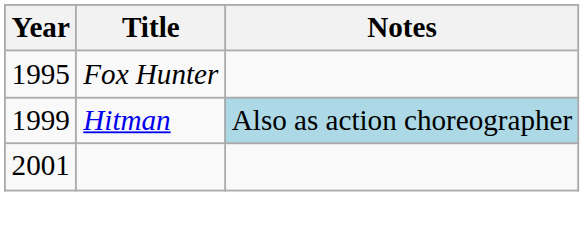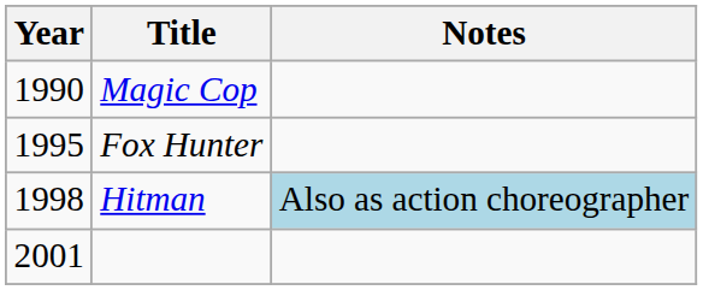 <table class="wikitable">
 <tr>
 <th>Year</th>
 <th>Title</th>
 <th>Notes</th>
 </tr>
 <tr>
+<td>1990</td>
+<td><em><a href='#'>Magic Cop</a></em></td>
+<td></td>
+</tr>
+<tr>
 <td>1995</td>
 <td><em>Fox Hunter</em></td>
 <td></td>
 </tr>
 <tr>
-<td>1999</td>
+<td>1998</td>
 <td><em><a href='#'>Hitman</a></em></td>
 <td style="background: lightblue;">Also as action choreographer</td>
 </tr>
 <tr>
 <td>2001</td>
 <td><em></em></td>
 <td></td>
 </tr>
 </table>
